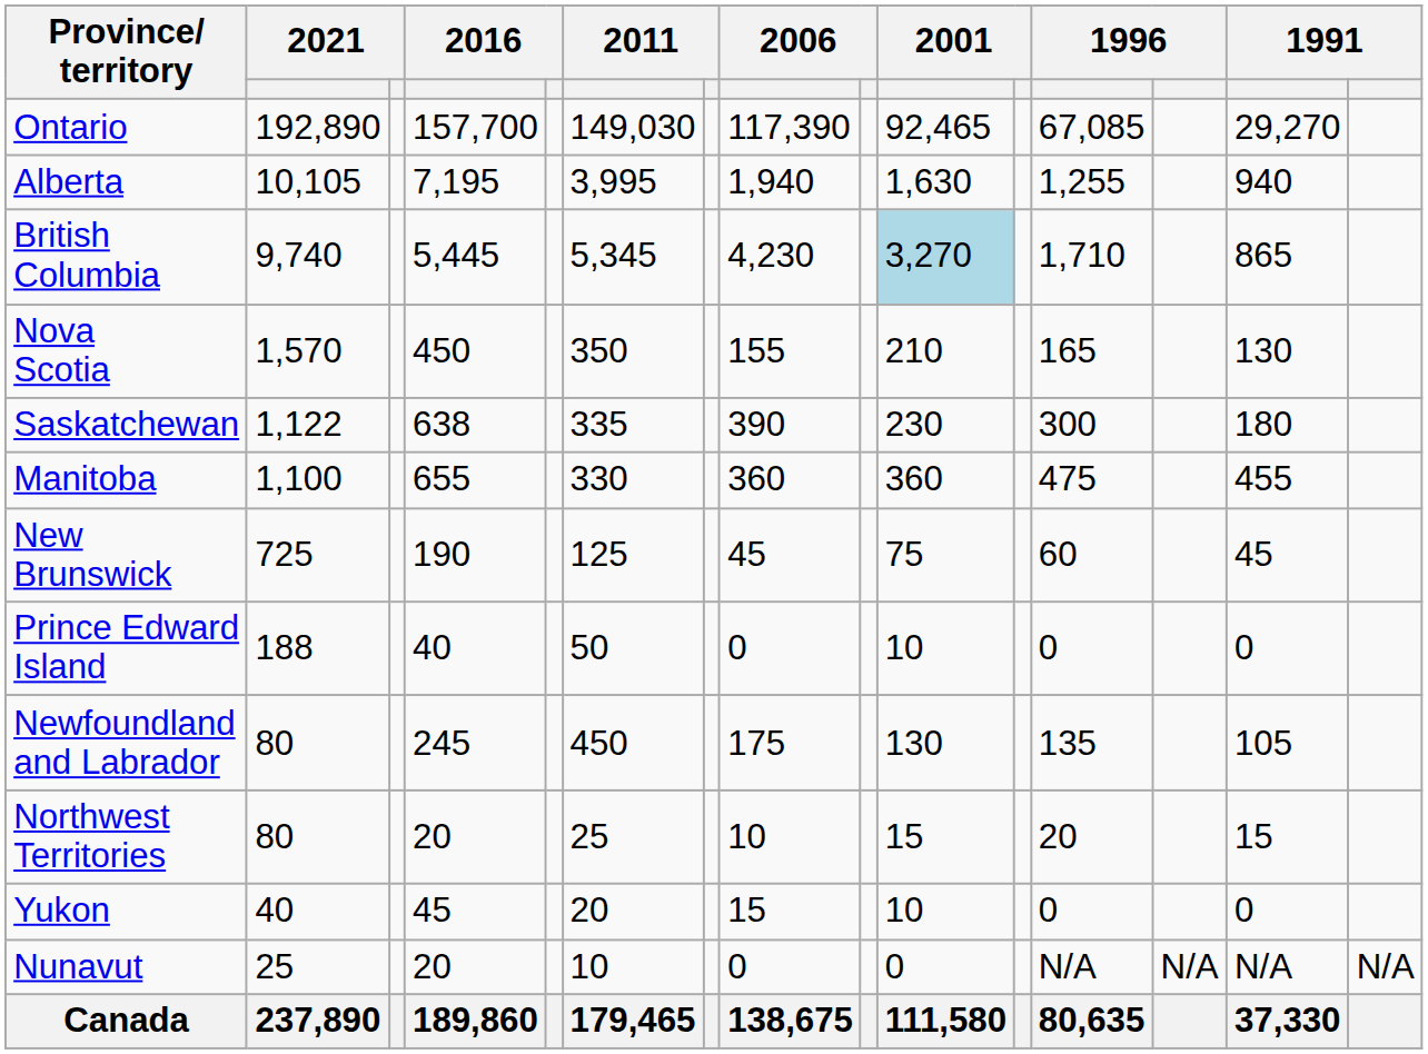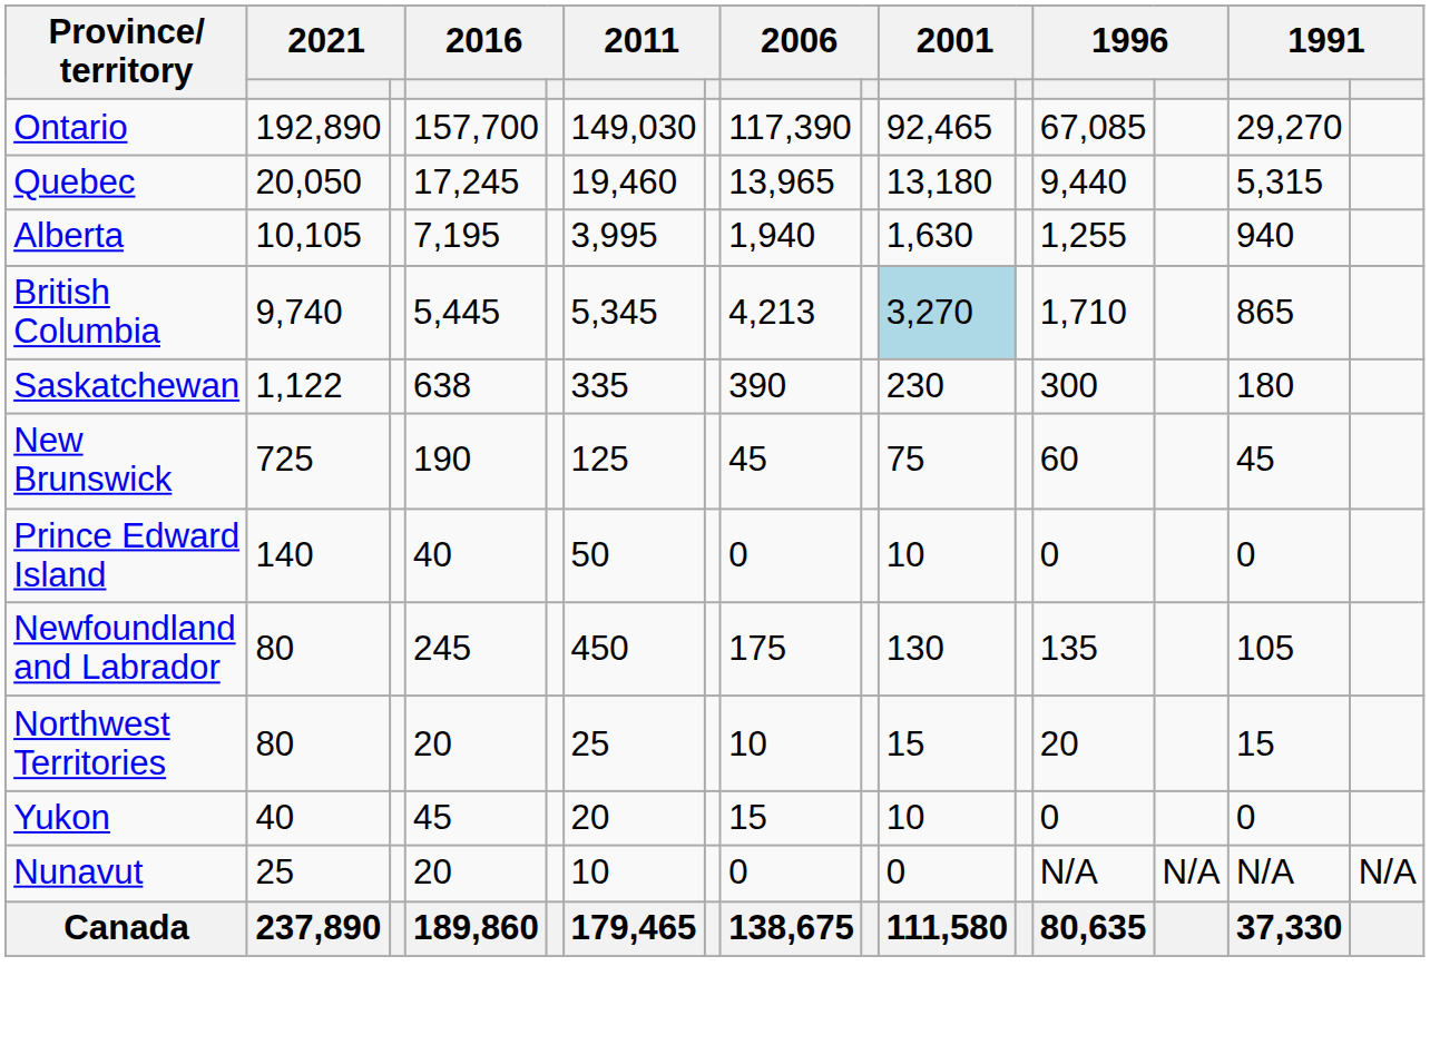 <table class="wikitable sortable">
 <tr>
 <th rowspan="2">Province/<br>territory</th>
 <th colspan="2">2021</th>
 <th colspan="2">2016</th>
 <th colspan="2">2011</th>
 <th colspan="2">2006</th>
 <th colspan="2">2001</th>
 <th colspan="2">1996</th>
 <th colspan="2">1991</th>
 </tr>
 <tr>
 <th><a href='#'></a></th>
 <th></th>
 <th></th>
 <th></th>
 <th></th>
 <th></th>
 <th></th>
 <th></th>
 <th></th>
 <th></th>
 <th></th>
 <th></th>
 <th></th>
 <th></th>
 </tr>
 <tr>
 <td> <a href='#'>Ontario</a></td>
 <td>192,890</td>
 <td></td>
 <td>157,700</td>
 <td></td>
 <td>149,030</td>
 <td></td>
 <td>117,390</td>
 <td></td>
 <td>92,465</td>
 <td></td>
 <td>67,085</td>
 <td></td>
 <td>29,270</td>
 <td></td>
 </tr>
 <tr>
+<td> <a href='#'>Quebec</a></td>
+<td>20,050</td>
+<td></td>
+<td>17,245</td>
+<td></td>
+<td>19,460</td>
+<td></td>
+<td>13,965</td>
+<td></td>
+<td>13,180</td>
+<td></td>
+<td>9,440</td>
+<td></td>
+<td>5,315</td>
+<td></td>
+</tr>
+<tr>
 <td> <a href='#'>Alberta</a></td>
 <td>10,105</td>
 <td></td>
 <td>7,195</td>
 <td></td>
 <td>3,995</td>
 <td></td>
 <td>1,940</td>
 <td></td>
 <td>1,630</td>
 <td></td>
 <td>1,255</td>
 <td></td>
 <td>940</td>
 <td></td>
 </tr>
 <tr>
 <td> <a href='#'>British<br>Columbia</a></td>
 <td>9,740</td>
 <td></td>
 <td>5,445</td>
 <td></td>
 <td>5,345</td>
 <td></td>
-<td>4,230</td>
+<td>4,213</td>
 <td></td>
 <td style="background: lightblue;">3,270</td>
 <td></td>
 <td>1,710</td>
 <td></td>
 <td>865</td>
-<td></td>
-</tr>
-<tr>
-<td> <a href='#'>Nova<br>Scotia</a></td>
-<td>1,570</td>
-<td></td>
-<td>450</td>
-<td></td>
-<td>350</td>
-<td></td>
-<td>155</td>
-<td></td>
-<td>210</td>
-<td></td>
-<td>165</td>
-<td></td>
-<td>130</td>
 <td></td>
 </tr>
 <tr>
 <td> <a href='#'>Saskatchewan</a></td>
 <td>1,122</td>
 <td></td>
 <td>638</td>
 <td></td>
 <td>335</td>
 <td></td>
 <td>390</td>
 <td></td>
 <td>230</td>
 <td></td>
 <td>300</td>
 <td></td>
 <td>180</td>
-<td></td>
-</tr>
-<tr>
-<td> <a href='#'>Manitoba</a></td>
-<td>1,100</td>
-<td></td>
-<td>655</td>
-<td></td>
-<td>330</td>
-<td></td>
-<td>360</td>
-<td></td>
-<td>360</td>
-<td></td>
-<td>475</td>
-<td></td>
-<td>455</td>
 <td></td>
 </tr>
 <tr>
 <td> <a href='#'>New<br>Brunswick</a></td>
 <td>725</td>
 <td></td>
 <td>190</td>
 <td></td>
 <td>125</td>
 <td></td>
 <td>45</td>
 <td></td>
 <td>75</td>
 <td></td>
 <td>60</td>
 <td></td>
 <td>45</td>
 <td></td>
 </tr>
 <tr>
 <td> <a href='#'>Prince Edward<br>Island</a></td>
-<td>188</td>
+<td>140</td>
 <td></td>
 <td>40</td>
 <td></td>
 <td>50</td>
 <td></td>
 <td>0</td>
 <td></td>
 <td>10</td>
 <td></td>
 <td>0</td>
 <td></td>
 <td>0</td>
 <td></td>
 </tr>
 <tr>
 <td> <a href='#'>Newfoundland<br>and Labrador</a></td>
 <td>80</td>
 <td></td>
 <td>245</td>
 <td></td>
 <td>450</td>
 <td></td>
 <td>175</td>
 <td></td>
 <td>130</td>
 <td></td>
 <td>135</td>
 <td></td>
 <td>105</td>
 <td></td>
 </tr>
 <tr>
 <td> <a href='#'>Northwest<br>Territories</a></td>
 <td>80</td>
 <td></td>
 <td>20</td>
 <td></td>
 <td>25</td>
 <td></td>
 <td>10</td>
 <td></td>
 <td>15</td>
 <td></td>
 <td>20</td>
 <td></td>
 <td>15</td>
 <td></td>
 </tr>
 <tr>
 <td> <a href='#'>Yukon</a></td>
 <td>40</td>
 <td></td>
 <td>45</td>
 <td></td>
 <td>20</td>
 <td></td>
 <td>15</td>
 <td></td>
 <td>10</td>
 <td></td>
 <td>0</td>
 <td></td>
 <td>0</td>
 <td></td>
 </tr>
 <tr>
 <td> <a href='#'>Nunavut</a></td>
 <td>25</td>
 <td></td>
 <td>20</td>
 <td></td>
 <td>10</td>
 <td></td>
 <td>0</td>
 <td></td>
 <td>0</td>
 <td></td>
 <td>N/A</td>
 <td>N/A</td>
 <td>N/A</td>
 <td>N/A</td>
 </tr>
 <tr>
 <th> Canada</th>
 <th>237,890</th>
 <th></th>
 <th>189,860</th>
 <th></th>
 <th>179,465</th>
 <th></th>
 <th>138,675</th>
 <th></th>
 <th>111,580</th>
 <th></th>
 <th>80,635</th>
 <th></th>
 <th>37,330</th>
 <th></th>
 </tr>
 </table>
